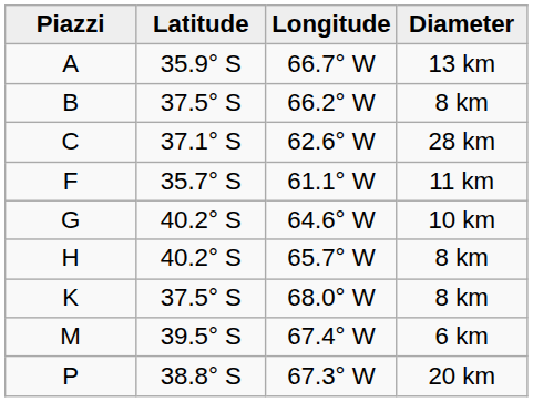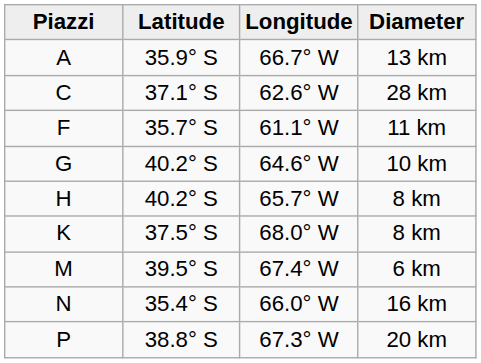 <table class="wikitable">
 <tr>
 <th width="25%" style="background:#eeeeee;">Piazzi</th>
 <th width="25%" style="background:#eeeeee;">Latitude</th>
 <th width="25%" style="background:#eeeeee;">Longitude</th>
 <th width="25%" style="background:#eeeeee;">Diameter</th>
 </tr>
 <tr>
 <td align="center">A</td>
 <td align="center">35.9° S</td>
 <td align="center">66.7° W</td>
 <td align="center">13 km</td>
-</tr>
-<tr>
-<td align="center">B</td>
-<td align="center">37.5° S</td>
-<td align="center">66.2° W</td>
-<td align="center">8 km</td>
 </tr>
 <tr>
 <td align="center">C</td>
 <td align="center">37.1° S</td>
 <td align="center">62.6° W</td>
 <td align="center">28 km</td>
 </tr>
 <tr>
 <td align="center">F</td>
 <td align="center">35.7° S</td>
 <td align="center">61.1° W</td>
 <td align="center">11 km</td>
 </tr>
 <tr>
 <td align="center">G</td>
 <td align="center">40.2° S</td>
 <td align="center">64.6° W</td>
 <td align="center">10 km</td>
 </tr>
 <tr>
 <td align="center">H</td>
 <td align="center">40.2° S</td>
 <td align="center">65.7° W</td>
 <td align="center">8 km</td>
 </tr>
 <tr>
 <td align="center">K</td>
 <td align="center">37.5° S</td>
 <td align="center">68.0° W</td>
 <td align="center">8 km</td>
 </tr>
 <tr>
 <td align="center">M</td>
 <td align="center">39.5° S</td>
 <td align="center">67.4° W</td>
 <td align="center">6 km</td>
 </tr>
 <tr>
+<td align="center">N</td>
+<td align="center">35.4° S</td>
+<td align="center">66.0° W</td>
+<td align="center">16 km</td>
+</tr>
+<tr>
 <td align="center">P</td>
 <td align="center">38.8° S</td>
 <td align="center">67.3° W</td>
 <td align="center">20 km</td>
 </tr>
 </table>
